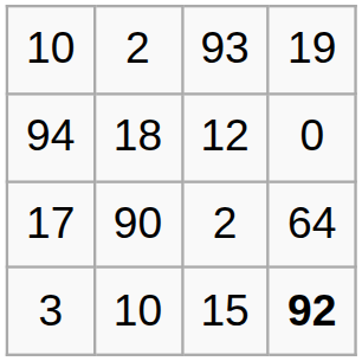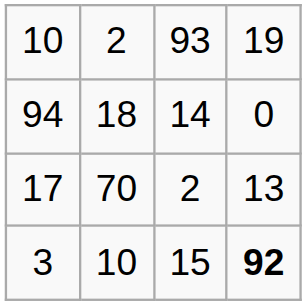 <table class="wikitable" style="margin-left:auto;margin-right:auto;text-align:center;width:8em;height:8em;table-layout:fixed;">
 <tr>
 <td>10</td>
 <td>2</td>
 <td>93</td>
 <td>19</td>
 </tr>
 <tr>
 <td>94</td>
 <td>18</td>
-<td>12</td>
+<td>14</td>
 <td>0</td>
 </tr>
 <tr>
 <td>17</td>
-<td>90</td>
+<td>70</td>
 <td>2</td>
-<td>64</td>
+<td>13</td>
 </tr>
 <tr>
 <td>3</td>
 <td>10</td>
 <td>15</td>
 <td><strong>92</strong></td>
 </tr>
 </table>
